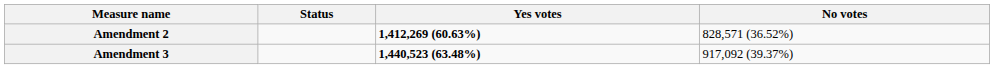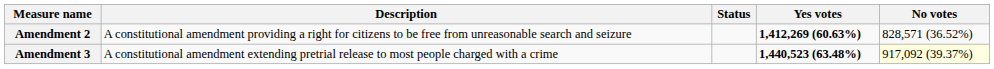 <table class="wikitable sortable plainrowheaders" style="width:100%">
 <tr>
 <th scope="col">Measure name</th>
+<th class="unsortable" scope="col">Description</th>
 <th scope="col">Status</th>
 <th scope="col">Yes votes</th>
 <th scope="col">No votes</th>
 </tr>
 <tr>
 <th scope="row">Amendment 2</th>
+<td>A constitutional amendment providing a right for citizens to be free from unreasonable search and seizure</td>
 <td></td>
 <td><strong>1,412,269 (60.63%)</strong></td>
 <td>828,571 (36.52%)</td>
 </tr>
 <tr>
 <th scope="row">Amendment 3</th>
+<td>A constitutional amendment extending pretrial release to most people charged with a crime</td>
 <td></td>
 <td><strong>1,440,523 (63.48%)</strong></td>
-<td>917,092 (39.37%)</td>
+<td style="background: lightyellow;">917,092 (39.37%)</td>
 </tr>
 </table>
